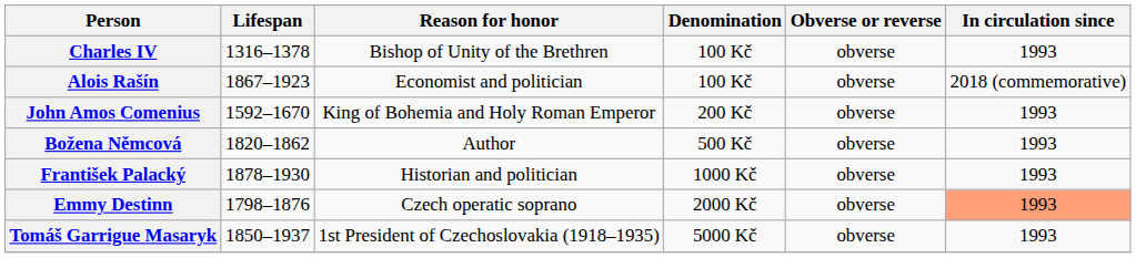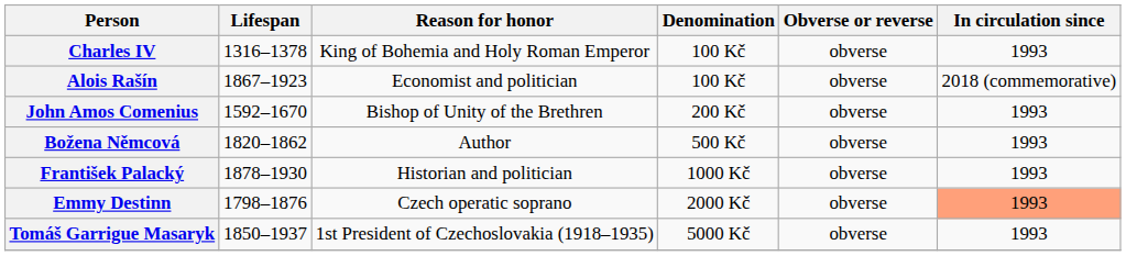 <table class="wikitable" style="font-size: 95%; text-align:center;">
 <tr>
 <th>Person</th>
 <th>Lifespan</th>
 <th>Reason for honor</th>
 <th>Denomination</th>
 <th>Obverse or reverse</th>
 <th>In circulation since</th>
 </tr>
 <tr>
 <th><a href='#'>Charles IV</a></th>
 <td>1316–1378</td>
-<td>Bishop of Unity of the Brethren</td>
+<td>King of Bohemia and Holy Roman Emperor</td>
 <td>100 Kč</td>
 <td>obverse</td>
 <td>1993</td>
 </tr>
 <tr>
 <th><a href='#'>Alois Rašín</a></th>
 <td>1867–1923</td>
 <td>Economist and politician</td>
 <td>100 Kč</td>
 <td>obverse</td>
 <td>2018 (commemorative)</td>
 </tr>
 <tr>
 <th><a href='#'>John Amos Comenius</a></th>
 <td>1592–1670</td>
-<td>King of Bohemia and Holy Roman Emperor</td>
+<td>Bishop of Unity of the Brethren</td>
 <td>200 Kč</td>
 <td>obverse</td>
 <td>1993</td>
 </tr>
 <tr>
 <th><a href='#'>Božena Němcová</a></th>
 <td>1820–1862</td>
 <td>Author</td>
 <td>500 Kč</td>
 <td>obverse</td>
 <td>1993</td>
 </tr>
 <tr>
 <th><a href='#'>František Palacký</a></th>
 <td>1878–1930</td>
 <td>Historian and politician</td>
 <td>1000 Kč</td>
 <td>obverse</td>
 <td>1993</td>
 </tr>
 <tr>
 <th><a href='#'>Emmy Destinn</a></th>
 <td>1798–1876</td>
 <td>Czech operatic soprano</td>
 <td>2000 Kč</td>
 <td>obverse</td>
 <td style="background: lightsalmon;">1993</td>
 </tr>
 <tr>
 <th><a href='#'>Tomáš Garrigue Masaryk</a></th>
 <td>1850–1937</td>
 <td>1st President of Czechoslovakia (1918–1935)</td>
 <td>5000 Kč</td>
 <td>obverse</td>
 <td>1993</td>
 </tr>
 <tr>
 </tr>
 </table>
